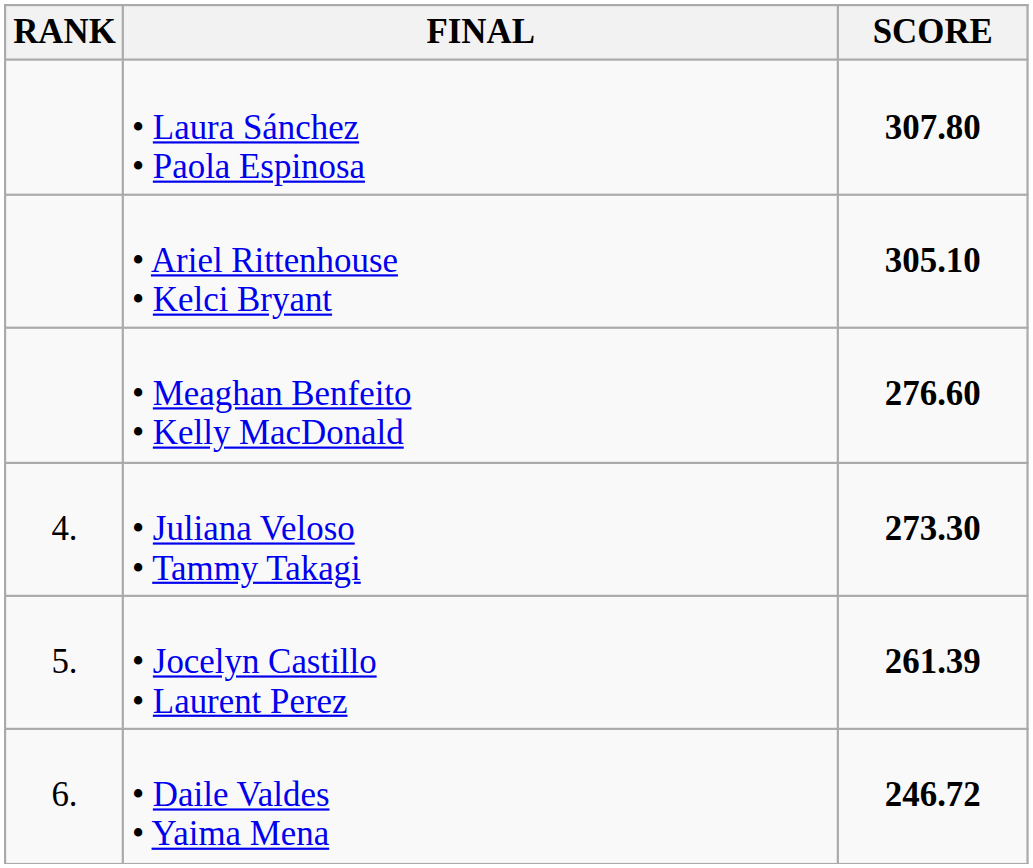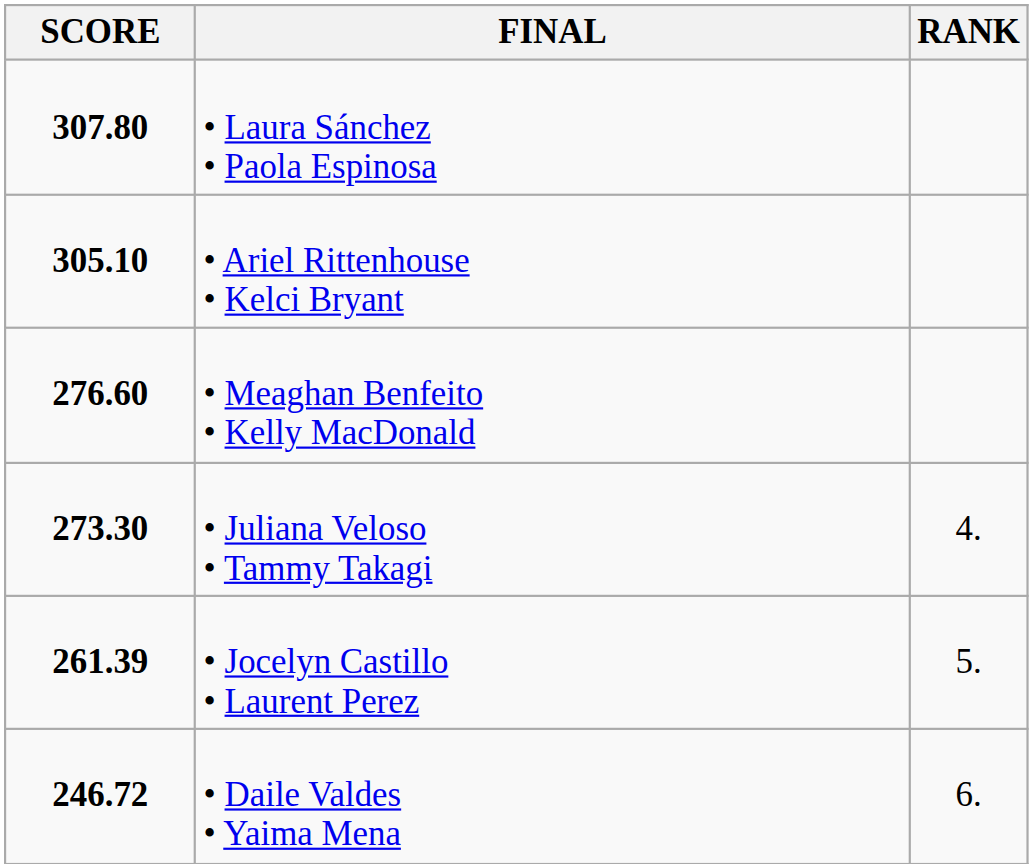 <table class="wikitable">
 <tr>
+<th style="width: 5em">SCORE</th>
+<th style="width: 20em">FINAL</th>
 <th>RANK</th>
-<th style="width: 20em">FINAL</th>
-<th style="width: 5em">SCORE</th>
 </tr>
 <tr>
+<td align="center"><strong>307.80</strong></td>
+<td><strong></strong><br>• <a href='#'>Laura Sánchez</a><br>• <a href='#'>Paola Espinosa</a></td>
 <td align="center"></td>
-<td><strong></strong><br>• <a href='#'>Laura Sánchez</a><br>• <a href='#'>Paola Espinosa</a></td>
-<td align="center"><strong>307.80</strong></td>
 </tr>
 <tr>
+<td align="center"><strong>305.10</strong></td>
+<td><strong></strong><br>• <a href='#'>Ariel Rittenhouse</a><br>• <a href='#'>Kelci Bryant</a></td>
 <td align="center"></td>
-<td><strong></strong><br>• <a href='#'>Ariel Rittenhouse</a><br>• <a href='#'>Kelci Bryant</a></td>
-<td align="center"><strong>305.10</strong></td>
 </tr>
 <tr>
+<td align="center"><strong>276.60</strong></td>
+<td><strong></strong><br>• <a href='#'>Meaghan Benfeito</a><br>• <a href='#'>Kelly MacDonald</a></td>
 <td align="center"></td>
-<td><strong></strong><br>• <a href='#'>Meaghan Benfeito</a><br>• <a href='#'>Kelly MacDonald</a></td>
-<td align="center"><strong>276.60</strong></td>
 </tr>
 <tr>
+<td align="center"><strong>273.30</strong></td>
+<td><strong></strong><br>• <a href='#'>Juliana Veloso</a><br>• <a href='#'>Tammy Takagi</a></td>
 <td align="center">4.</td>
-<td><strong></strong><br>• <a href='#'>Juliana Veloso</a><br>• <a href='#'>Tammy Takagi</a></td>
-<td align="center"><strong>273.30</strong></td>
 </tr>
 <tr>
+<td align="center"><strong>261.39</strong></td>
+<td><strong></strong><br>• <a href='#'>Jocelyn Castillo</a><br>• <a href='#'>Laurent Perez</a></td>
 <td align="center">5.</td>
-<td><strong></strong><br>• <a href='#'>Jocelyn Castillo</a><br>• <a href='#'>Laurent Perez</a></td>
-<td align="center"><strong>261.39</strong></td>
 </tr>
 <tr>
+<td align="center"><strong>246.72</strong></td>
+<td><strong></strong><br>• <a href='#'>Daile Valdes</a><br>• <a href='#'>Yaima Mena</a></td>
 <td align="center">6.</td>
-<td><strong></strong><br>• <a href='#'>Daile Valdes</a><br>• <a href='#'>Yaima Mena</a></td>
-<td align="center"><strong>246.72</strong></td>
 </tr>
 </table>
